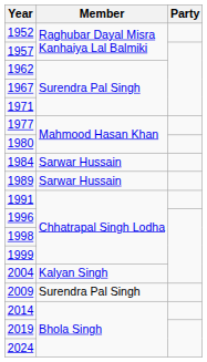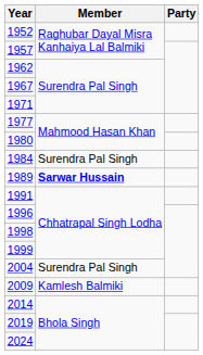 <table class="wikitable sortable">
 <tr>
 <th>Year</th>
 <th>Member</th>
 <th colspan="2">Party</th>
 </tr>
 <tr>
 <td><a href='#'>1952</a></td>
 <td rowspan="2"><a href='#'>Raghubar Dayal Misra</a> <br> <a href='#'>Kanhaiya Lal Balmiki</a></td>
 <td></td>
 </tr>
 <tr>
 <td><a href='#'>1957</a></td>
 </tr>
 <tr>
 <td><a href='#'>1962</a></td>
 <td rowspan="3"><a href='#'>Surendra Pal Singh</a></td>
 </tr>
 <tr>
 <td><a href='#'>1967</a></td>
 </tr>
 <tr>
 <td><a href='#'>1971</a></td>
 </tr>
 <tr>
 <td><a href='#'>1977</a></td>
 <td rowspan="2"><a href='#'>Mahmood Hasan Khan</a></td>
 <td></td>
 </tr>
 <tr>
 <td><a href='#'>1980</a></td>
 <td></td>
 </tr>
 <tr>
 <td><a href='#'>1984</a></td>
-<td><a href='#'>Sarwar Hussain</a></td>
+<td>Surendra Pal Singh</td>
 <td></td>
 </tr>
 <tr>
 <td><a href='#'>1989</a></td>
-<td><a href='#'>Sarwar Hussain</a></td>
+<td><strong><a href='#'>Sarwar Hussain</a></strong></td>
 <td></td>
 </tr>
 <tr>
 <td><a href='#'>1991</a></td>
 <td rowspan="4"><a href='#'>Chhatrapal Singh Lodha</a></td>
 <td></td>
 </tr>
 <tr>
 <td><a href='#'>1996</a></td>
 </tr>
 <tr>
 <td><a href='#'>1998</a></td>
 </tr>
 <tr>
 <td><a href='#'>1999</a></td>
 </tr>
 <tr>
 <td><a href='#'>2004</a></td>
-<td><a href='#'>Kalyan Singh</a></td>
+<td>Surendra Pal Singh</td>
 </tr>
 <tr>
 <td><a href='#'>2009</a></td>
-<td>Surendra Pal Singh</td>
+<td><a href='#'>Kamlesh Balmiki</a></td>
 <td></td>
 </tr>
 <tr>
 <td><a href='#'>2014</a></td>
 <td rowspan="3"><a href='#'>Bhola Singh</a></td>
 <td></td>
 </tr>
 <tr>
 <td><a href='#'>2019</a></td>
 </tr>
 <tr>
 <td><a href='#'>2024</a></td>
 </tr>
 </table>
